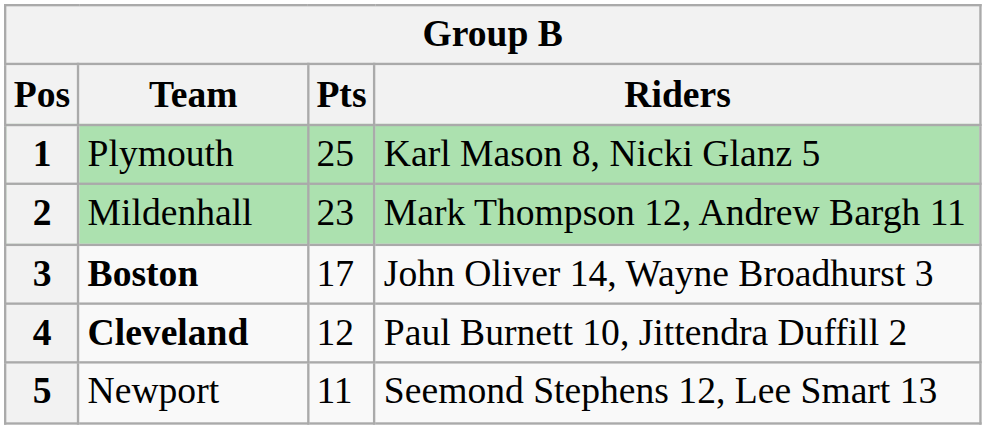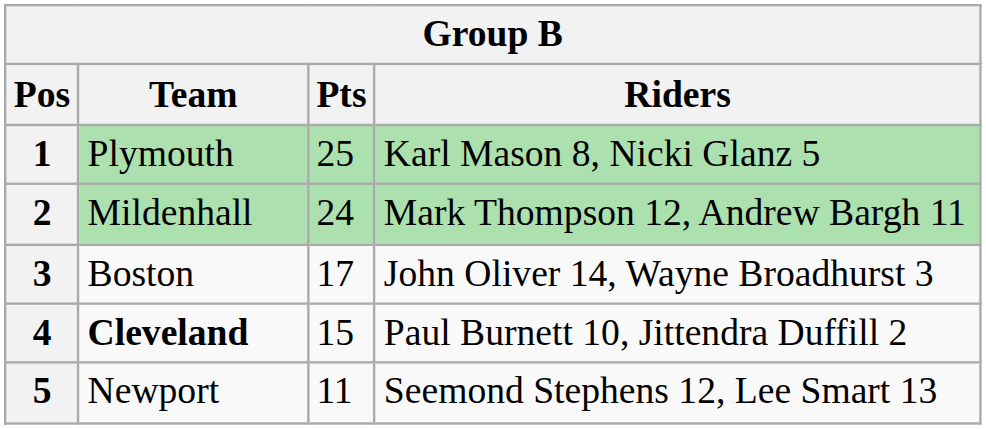 <table class="wikitable">
 <tr>
 <th colspan="4">Group B</th>
 </tr>
 <tr>
 <th width=20>Pos</th>
 <th width=90>Team</th>
 <th width=20>Pts</th>
 <th width=250>Riders</th>
 </tr>
 <tr style="background:#ACE1AF;">
 <th>1</th>
 <td>Plymouth</td>
 <td>25</td>
 <td>Karl Mason 8, Nicki Glanz 5</td>
 </tr>
 <tr style="background:#ACE1AF;">
 <th>2</th>
 <td>Mildenhall</td>
-<td>23</td>
+<td>24</td>
 <td>Mark Thompson 12, Andrew Bargh 11</td>
 </tr>
 <tr>
 <th>3</th>
-<td><strong>Boston</strong></td>
+<td>Boston</td>
 <td>17</td>
 <td>John Oliver 14, Wayne Broadhurst  3</td>
 </tr>
 <tr>
 <th>4</th>
 <td><strong>Cleveland</strong></td>
-<td>12</td>
+<td>15</td>
 <td>Paul Burnett 10, Jittendra Duffill 2</td>
 </tr>
 <tr>
 <th>5</th>
 <td>Newport</td>
 <td>11</td>
 <td>Seemond Stephens 12, Lee Smart 13</td>
 </tr>
 </table>
